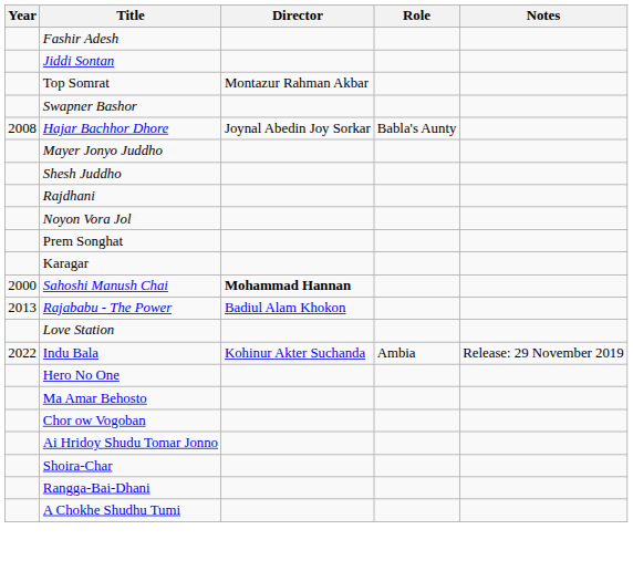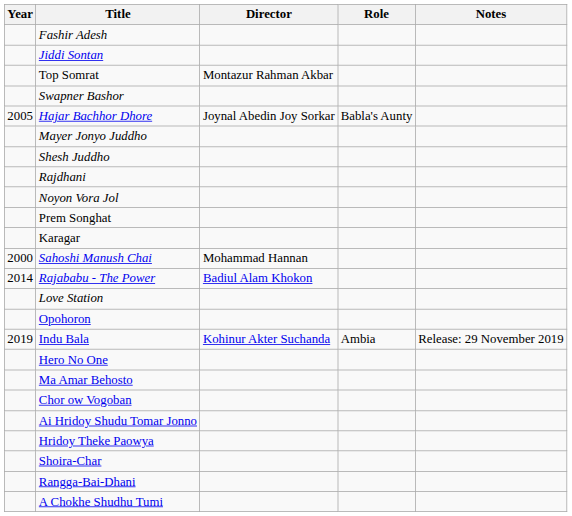 <table class="wikitable">
 <tr>
 <th>Year</th>
 <th>Title</th>
 <th>Director</th>
 <th>Role</th>
 <th>Notes</th>
 </tr>
 <tr>
 <td></td>
 <td><em>Fashir Adesh</em></td>
 <td></td>
 <td></td>
 <td></td>
 </tr>
 <tr>
 <td></td>
 <td><em><a href='#'>Jiddi Sontan</a></em></td>
 <td></td>
 <td></td>
 <td></td>
 </tr>
 <tr>
 <td></td>
 <td>Top Somrat</td>
 <td>Montazur Rahman Akbar</td>
 <td></td>
 <td></td>
 </tr>
 <tr>
 <td></td>
 <td><em>Swapner Bashor</em></td>
 <td></td>
 <td></td>
 <td></td>
 </tr>
 <tr>
-<td>2008</td>
+<td>2005</td>
 <td><em><a href='#'>Hajar Bachhor Dhore</a></em></td>
 <td>Joynal Abedin Joy Sorkar</td>
 <td>Babla's Aunty</td>
 <td></td>
 </tr>
 <tr>
 <td></td>
 <td><em>Mayer Jonyo Juddho</em></td>
 <td></td>
 <td></td>
 <td></td>
 </tr>
 <tr>
 <td></td>
 <td><em>Shesh Juddho</em></td>
 <td></td>
 <td></td>
 <td></td>
 </tr>
 <tr>
 <td></td>
 <td><em>Rajdhani</em></td>
 <td></td>
 <td></td>
 <td></td>
 </tr>
 <tr>
 <td></td>
 <td><em>Noyon Vora Jol</em></td>
 <td></td>
 <td></td>
 <td></td>
 </tr>
 <tr>
 <td></td>
 <td>Prem Songhat</td>
 <td></td>
 <td></td>
 <td></td>
 </tr>
 <tr>
 <td></td>
 <td>Karagar</td>
 <td></td>
 <td></td>
 <td></td>
 </tr>
 <tr>
 <td>2000</td>
 <td><em><a href='#'>Sahoshi Manush Chai</a></em></td>
-<td><strong>Mohammad Hannan</strong></td>
+<td>Mohammad Hannan</td>
 <td></td>
 <td></td>
 </tr>
 <tr>
-<td>2013</td>
+<td>2014</td>
 <td><em><a href='#'>Rajababu - The Power</a></em></td>
 <td><a href='#'>Badiul Alam Khokon</a></td>
 <td></td>
 <td></td>
 </tr>
 <tr>
 <td></td>
 <td><em>Love Station</em></td>
 <td></td>
 <td></td>
 <td></td>
 </tr>
 <tr>
-<td>2022</td>
+<td></td>
+<td><a href='#'>Opohoron</a></td>
+<td></td>
+<td></td>
+<td></td>
+</tr>
+<tr>
+<td>2019</td>
 <td><a href='#'>Indu Bala</a></td>
 <td><a href='#'>Kohinur Akter Suchanda</a></td>
 <td>Ambia</td>
 <td>Release: 29 November 2019</td>
 </tr>
 <tr>
 <td></td>
 <td><a href='#'>Hero No One</a></td>
 <td></td>
 <td></td>
 <td></td>
 </tr>
 <tr>
 <td></td>
 <td><a href='#'>Ma Amar Behosto</a></td>
 <td></td>
 <td></td>
 <td></td>
 </tr>
 <tr>
 <td></td>
 <td><a href='#'>Chor ow Vogoban</a></td>
 <td></td>
 <td></td>
 <td></td>
 </tr>
 <tr>
 <td></td>
 <td><a href='#'>Ai Hridoy Shudu Tomar Jonno</a></td>
 <td></td>
 <td></td>
 <td></td>
 </tr>
 <tr>
 <td></td>
+<td><a href='#'>Hridoy Theke Paowya</a></td>
+<td></td>
+<td></td>
+<td></td>
+</tr>
+<tr>
+<td></td>
 <td><a href='#'>Shoira-Char</a></td>
 <td></td>
 <td></td>
 <td></td>
 </tr>
 <tr>
 <td></td>
 <td><a href='#'>Rangga-Bai-Dhani</a></td>
 <td></td>
 <td></td>
 <td></td>
 </tr>
 <tr>
 <td></td>
 <td><a href='#'>A Chokhe Shudhu Tumi</a></td>
 <td></td>
 <td></td>
 <td></td>
 </tr>
 </table>
